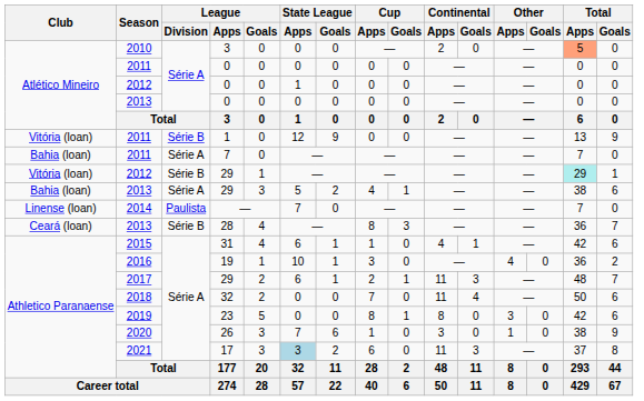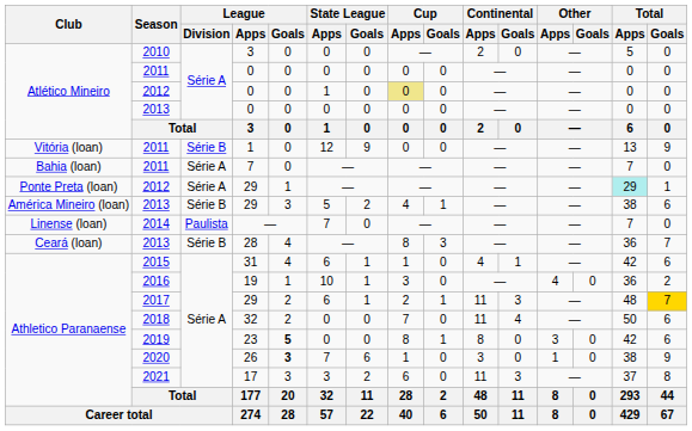 <table class="wikitable" style="text-align: center;">
 <tr>
 <th rowspan="2">Club</th>
 <th rowspan="2">Season</th>
 <th colspan="3">League</th>
 <th colspan="2">State League</th>
 <th colspan="2">Cup</th>
 <th colspan="2">Continental</th>
 <th colspan="2">Other</th>
 <th colspan="2">Total</th>
 </tr>
 <tr>
 <th>Division</th>
 <th>Apps</th>
 <th>Goals</th>
 <th>Apps</th>
 <th>Goals</th>
 <th>Apps</th>
 <th>Goals</th>
 <th>Apps</th>
 <th>Goals</th>
 <th>Apps</th>
 <th>Goals</th>
 <th>Apps</th>
 <th>Goals</th>
 </tr>
 <tr>
 <td rowspan="5" valign="center"><a href='#'>Atlético Mineiro</a></td>
 <td><a href='#'>2010</a></td>
 <td rowspan="4"><a href='#'>Série A</a></td>
 <td>3</td>
 <td>0</td>
 <td>0</td>
 <td>0</td>
 <td colspan="2">—</td>
 <td>2</td>
 <td>0</td>
 <td colspan="2">—</td>
-<td style="background: lightsalmon;">5</td>
+<td>5</td>
 <td>0</td>
 </tr>
 <tr>
 <td><a href='#'>2011</a></td>
 <td>0</td>
 <td>0</td>
 <td>0</td>
 <td>0</td>
 <td>0</td>
 <td>0</td>
 <td colspan="2">—</td>
 <td colspan="2">—</td>
 <td>0</td>
 <td>0</td>
 </tr>
 <tr>
 <td><a href='#'>2012</a></td>
 <td>0</td>
 <td>0</td>
 <td>1</td>
 <td>0</td>
-<td>0</td>
+<td style="background: khaki;">0</td>
 <td>0</td>
 <td colspan="2">—</td>
 <td colspan="2">—</td>
 <td>0</td>
 <td>0</td>
 </tr>
 <tr>
 <td><a href='#'>2013</a></td>
 <td>0</td>
 <td>0</td>
 <td>0</td>
 <td>0</td>
 <td>0</td>
 <td>0</td>
 <td colspan="2">—</td>
 <td colspan="2">—</td>
 <td>0</td>
 <td>0</td>
 </tr>
 <tr>
 <th colspan="2"><strong>Total</strong></th>
 <th>3</th>
 <th>0</th>
 <th>1</th>
 <th>0</th>
 <th>0</th>
 <th>0</th>
 <th>2</th>
 <th>0</th>
 <th colspan="2">—</th>
 <th>6</th>
 <th>0</th>
 </tr>
 <tr>
 <td valign="center"><a href='#'>Vitória</a> (loan)</td>
 <td><a href='#'>2011</a></td>
 <td><a href='#'>Série B</a></td>
 <td>1</td>
 <td>0</td>
 <td>12</td>
 <td>9</td>
 <td>0</td>
 <td>0</td>
 <td colspan="2">—</td>
 <td colspan="2">—</td>
 <td>13</td>
 <td>9</td>
 </tr>
 <tr>
 <td valign="center"><a href='#'>Bahia</a> (loan)</td>
 <td><a href='#'>2011</a></td>
 <td>Série A</td>
 <td>7</td>
 <td>0</td>
 <td colspan="2">—</td>
 <td colspan="2">—</td>
 <td colspan="2">—</td>
 <td colspan="2">—</td>
 <td>7</td>
 <td>0</td>
 </tr>
 <tr>
-<td valign="center"><a href='#'>Vitória</a> (loan)</td>
+<td valign="center"><a href='#'>Ponte Preta</a> (loan)</td>
 <td><a href='#'>2012</a></td>
-<td>Série B</td>
+<td>Série A</td>
 <td>29</td>
 <td>1</td>
 <td colspan="2">—</td>
 <td colspan="2">—</td>
 <td colspan="2">—</td>
 <td colspan="2">—</td>
 <td style="background: paleturquoise;">29</td>
 <td>1</td>
 </tr>
 <tr>
-<td valign="center"><a href='#'>Bahia</a> (loan)</td>
+<td valign="center"><a href='#'>América Mineiro</a> (loan)</td>
 <td><a href='#'>2013</a></td>
-<td>Série A</td>
+<td>Série B</td>
 <td>29</td>
 <td>3</td>
 <td>5</td>
 <td>2</td>
 <td>4</td>
 <td>1</td>
 <td colspan="2">—</td>
 <td colspan="2">—</td>
 <td>38</td>
 <td>6</td>
 </tr>
 <tr>
 <td valign="center"><a href='#'>Linense</a> (loan)</td>
 <td><a href='#'>2014</a></td>
 <td><a href='#'>Paulista</a></td>
 <td colspan="2">—</td>
 <td>7</td>
 <td>0</td>
 <td colspan="2">—</td>
 <td colspan="2">—</td>
 <td colspan="2">—</td>
 <td>7</td>
 <td>0</td>
 </tr>
 <tr>
 <td valign="center"><a href='#'>Ceará</a> (loan)</td>
 <td><a href='#'>2013</a></td>
 <td>Série B</td>
 <td>28</td>
 <td>4</td>
 <td colspan="2">—</td>
 <td>8</td>
 <td>3</td>
 <td colspan="2">—</td>
 <td colspan="2">—</td>
 <td>36</td>
 <td>7</td>
 </tr>
 <tr>
 <td rowspan="8" valign="center"><a href='#'>Athletico Paranaense</a></td>
 <td><a href='#'>2015</a></td>
 <td rowspan="7">Série A</td>
 <td>31</td>
 <td>4</td>
 <td>6</td>
 <td>1</td>
 <td>1</td>
 <td>0</td>
 <td>4</td>
 <td>1</td>
 <td colspan="2">—</td>
 <td>42</td>
 <td>6</td>
 </tr>
 <tr>
 <td><a href='#'>2016</a></td>
 <td>19</td>
 <td>1</td>
 <td>10</td>
 <td>1</td>
 <td>3</td>
 <td>0</td>
 <td colspan="2">—</td>
 <td>4</td>
 <td>0</td>
 <td>36</td>
 <td>2</td>
 </tr>
 <tr>
 <td><a href='#'>2017</a></td>
 <td>29</td>
 <td>2</td>
 <td>6</td>
 <td>1</td>
 <td>2</td>
 <td>1</td>
 <td>11</td>
 <td>3</td>
 <td colspan="2">—</td>
 <td>48</td>
-<td>7</td>
+<td style="background: gold;">7</td>
 </tr>
 <tr>
 <td><a href='#'>2018</a></td>
 <td>32</td>
 <td>2</td>
 <td>0</td>
 <td>0</td>
 <td>7</td>
 <td>0</td>
 <td>11</td>
 <td>4</td>
 <td colspan="2">—</td>
 <td>50</td>
 <td>6</td>
 </tr>
 <tr>
 <td><a href='#'>2019</a></td>
 <td>23</td>
-<td>5</td>
+<td><strong>5</strong></td>
 <td>0</td>
 <td>0</td>
 <td>8</td>
 <td>1</td>
 <td>8</td>
 <td>0</td>
 <td>3</td>
 <td>0</td>
 <td>42</td>
 <td>6</td>
 </tr>
 <tr>
 <td><a href='#'>2020</a></td>
 <td>26</td>
-<td>3</td>
+<td><strong>3</strong></td>
 <td>7</td>
 <td>6</td>
 <td>1</td>
 <td>0</td>
 <td>3</td>
 <td>0</td>
 <td>1</td>
 <td>0</td>
 <td>38</td>
 <td>9</td>
 </tr>
 <tr>
 <td><a href='#'>2021</a></td>
 <td>17</td>
 <td>3</td>
-<td style="background: lightblue;">3</td>
+<td>3</td>
 <td>2</td>
 <td>6</td>
 <td>0</td>
 <td>11</td>
 <td>3</td>
 <td colspan="2">—</td>
 <td>37</td>
 <td>8</td>
 </tr>
 <tr>
 <th colspan="2"><strong>Total</strong></th>
 <th>177</th>
 <th>20</th>
 <th>32</th>
 <th>11</th>
 <th>28</th>
 <th>2</th>
 <th>48</th>
 <th>11</th>
 <th>8</th>
 <th>0</th>
 <th>293</th>
 <th>44</th>
 </tr>
 <tr>
 <th colspan="3"><strong>Career total</strong></th>
 <th>274</th>
 <th>28</th>
 <th>57</th>
 <th>22</th>
 <th>40</th>
 <th>6</th>
 <th>50</th>
 <th>11</th>
 <th>8</th>
 <th>0</th>
 <th>429</th>
 <th>67</th>
 </tr>
 </table>
